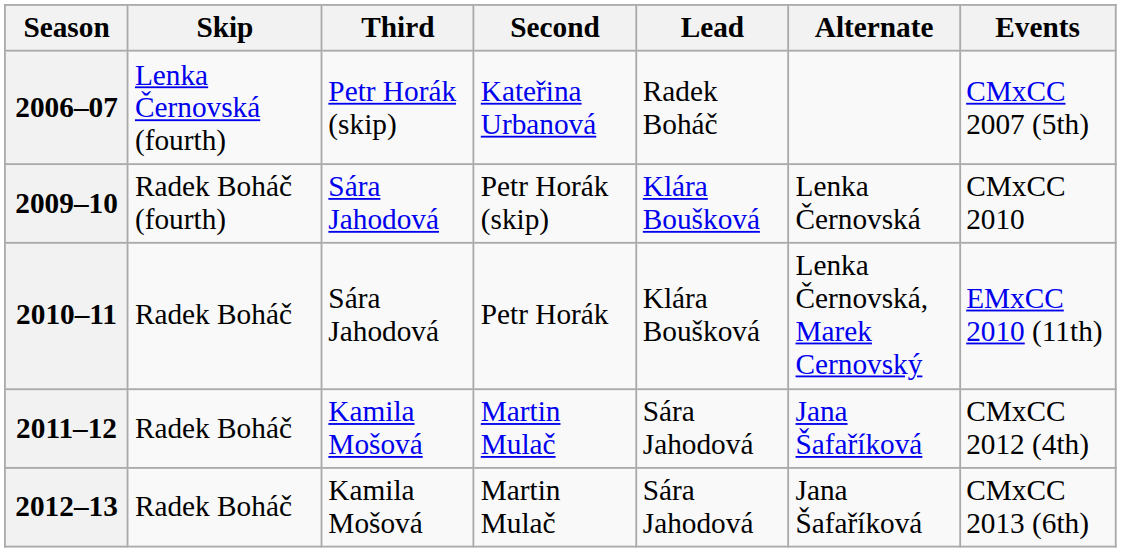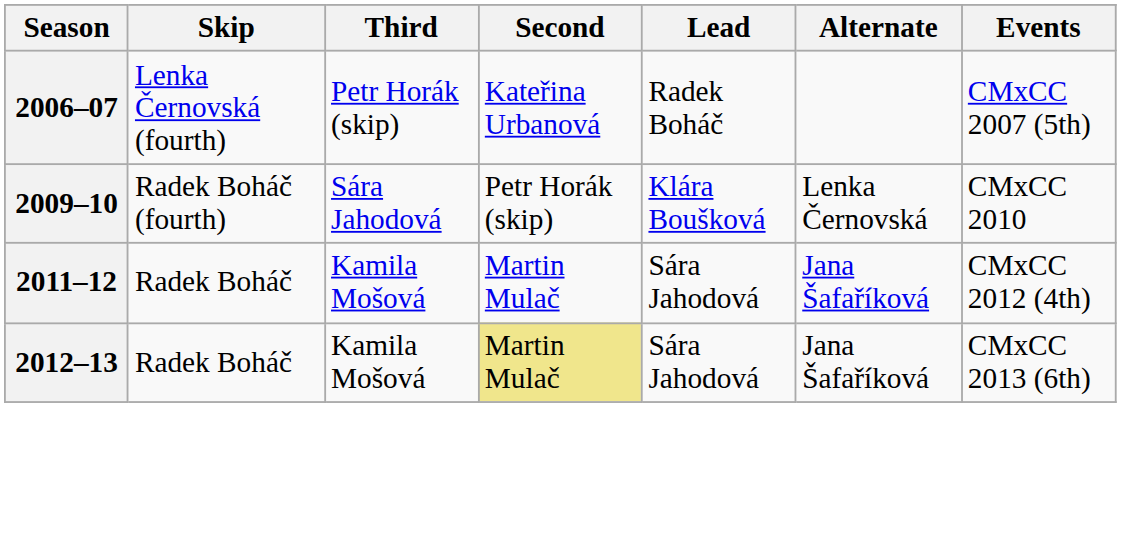 <table class="wikitable">
 <tr>
 <th scope="col" width=60>Season</th>
 <th scope="col">Skip</th>
 <th scope="col">Third</th>
 <th scope="col">Second</th>
 <th scope="col">Lead</th>
 <th scope="col">Alternate</th>
 <th scope="col">Events</th>
 </tr>
 <tr>
 <th scope="row">2006–07</th>
 <td><a href='#'>Lenka Černovská</a> (fourth)</td>
 <td><a href='#'>Petr Horák</a> (skip)</td>
 <td><a href='#'>Kateřina Urbanová</a></td>
 <td>Radek Boháč</td>
 <td></td>
 <td><a href='#'>CMxCC</a> 2007 (5th)</td>
 </tr>
 <tr>
 <th scope="row">2009–10</th>
 <td>Radek Boháč (fourth)</td>
 <td><a href='#'>Sára Jahodová</a></td>
 <td>Petr Horák (skip)</td>
 <td><a href='#'>Klára Boušková</a></td>
 <td>Lenka Černovská</td>
 <td>CMxCC 2010 </td>
 </tr>
 <tr>
-<th scope="row">2010–11</th>
-<td>Radek Boháč</td>
-<td>Sára Jahodová</td>
-<td>Petr Horák</td>
-<td>Klára Boušková</td>
-<td>Lenka Černovská,<br><a href='#'>Marek Cernovský</a></td>
-<td><a href='#'>EMxCC 2010</a> (11th)</td>
-</tr>
-<tr>
 <th scope="row">2011–12</th>
 <td>Radek Boháč</td>
 <td><a href='#'>Kamila Mošová</a></td>
 <td><a href='#'>Martin Mulač</a></td>
 <td>Sára Jahodová</td>
 <td><a href='#'>Jana Šafaříková</a></td>
 <td>CMxCC 2012 (4th)</td>
 </tr>
 <tr>
 <th scope="row">2012–13</th>
 <td>Radek Boháč</td>
 <td>Kamila Mošová</td>
-<td>Martin Mulač</td>
+<td style="background: khaki;">Martin Mulač</td>
 <td>Sára Jahodová</td>
 <td>Jana Šafaříková</td>
 <td>CMxCC 2013 (6th)</td>
 </tr>
 </table>
